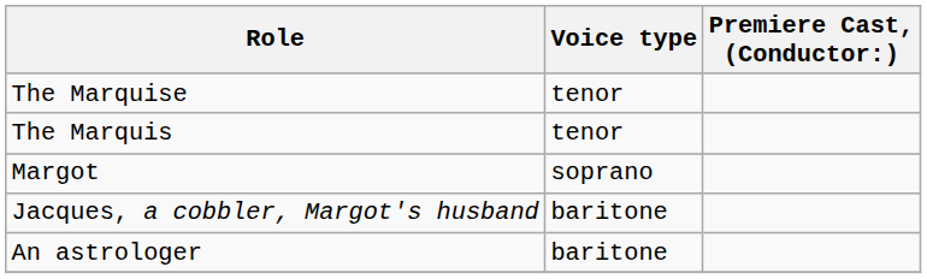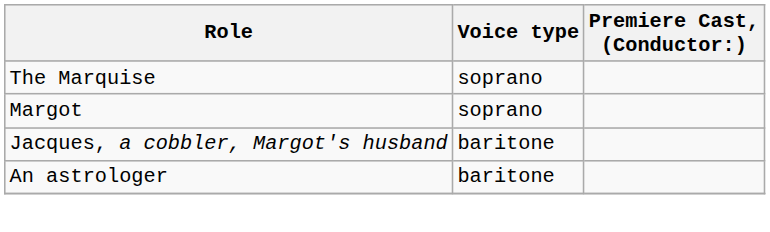 <table class="wikitable">
 <tr>
 <th>Role</th>
 <th>Voice type</th>
 <th>Premiere Cast, <br>(Conductor:)</th>
 </tr>
 <tr>
 <td>The Marquise</td>
-<td>tenor</td>
-<td></td>
-</tr>
-<tr>
-<td>The Marquis</td>
-<td>tenor</td>
+<td>soprano</td>
 <td></td>
 </tr>
 <tr>
 <td>Margot</td>
 <td>soprano</td>
 <td></td>
 </tr>
 <tr>
 <td>Jacques, <em>a cobbler, Margot's husband</em></td>
 <td>baritone</td>
 <td></td>
 </tr>
 <tr>
 <td>An astrologer</td>
 <td>baritone</td>
 <td></td>
 </tr>
 <tr>
 </tr>
 </table>
